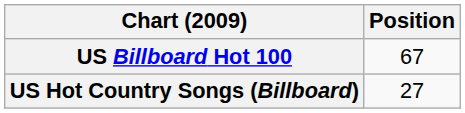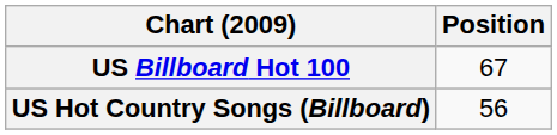 <table class="wikitable sortable plainrowheaders" style="text-align:center;">
 <tr>
 <th scope="col">Chart (2009)</th>
 <th scope="col">Position</th>
 </tr>
 <tr>
 <th scope="row">US <a href='#'><em>Billboard</em> Hot 100</a></th>
 <td>67</td>
 </tr>
 <tr>
 <th scope="row">US Hot Country Songs (<em>Billboard</em>)</th>
-<td>27</td>
+<td>56</td>
 </tr>
 </table>
